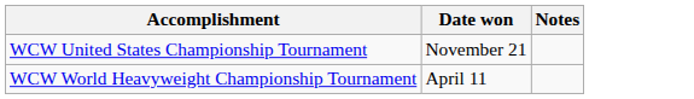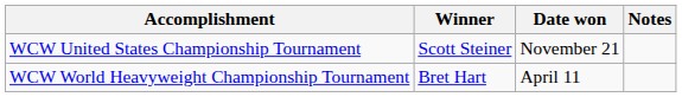 <table class="wikitable">
 <tr>
 <th>Accomplishment</th>
+<th>Winner</th>
 <th>Date won</th>
 <th>Notes</th>
 </tr>
 <tr>
 <td><a href='#'>WCW United States Championship Tournament</a></td>
+<td><a href='#'>Scott Steiner</a></td>
 <td>November 21</td>
 <td></td>
 </tr>
 <tr>
 <td><a href='#'>WCW World Heavyweight Championship Tournament</a></td>
+<td><a href='#'>Bret Hart</a></td>
 <td>April 11</td>
 <td></td>
 </tr>
 </table>
